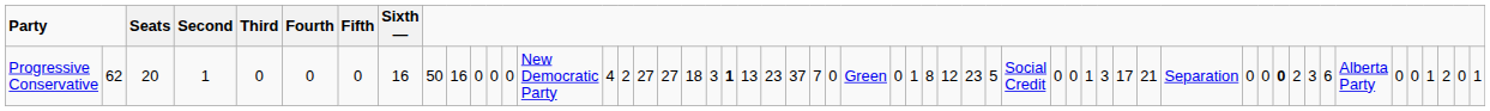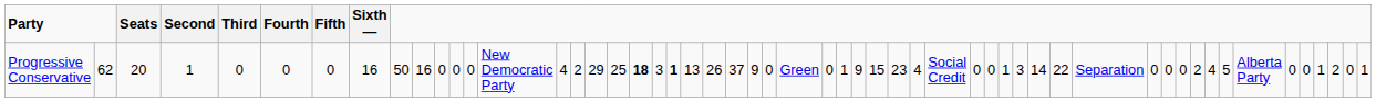 <table class="wikitable">
 <tr>
 <td colspan=2><strong>Party </strong></td>
 <th>Seats</th>
 <th>Second</th>
 <th>Third</th>
 <th>Fourth</th>
 <th>Fifth</th>
 <th>Sixth—</th>
 </tr>
 <tr>
 <td><a href='#'>Progressive Conservative</a></td>
 <td align=center>62</td>
 <td align=center>20</td>
 <td align=center>1</td>
 <td align=center>0</td>
 <td align=center>0</td>
 <td align=center>0<br></td>
 <td align=center>16</td>
 <td align=center>50</td>
 <td align=center>16</td>
 <td align=center>0</td>
 <td align=center>0</td>
 <td align=center>0<br></td>
 <td><a href='#'>New Democratic Party</a></td>
 <td align=center>4</td>
 <td align=center>2</td>
-<td align=center>27</td>
-<td align=center>27</td>
-<td align=center>18</td>
+<td align=center>29</td>
+<td align=center>25</td>
+<td align=center><strong>18</strong></td>
 <td align=center>3<br></td>
 <td align=center><strong>1</strong></td>
 <td align=center>13</td>
-<td align=center>23</td>
+<td align=center>26</td>
 <td align=center>37</td>
-<td align=center>7</td>
+<td align=center>9</td>
 <td align=center>0<br></td>
 <td><a href='#'>Green</a></td>
 <td align=center>0</td>
 <td align=center>1</td>
-<td align=center>8</td>
-<td align=center>12</td>
+<td align=center>9</td>
+<td align=center>15</td>
 <td align=center>23</td>
-<td align=center>5<br></td>
+<td align=center>4<br></td>
 <td><a href='#'>Social Credit</a></td>
 <td align=center>0</td>
 <td align=center>0</td>
 <td align=center>1</td>
 <td align=center>3</td>
-<td align=center>17</td>
-<td align=center>21<br></td>
+<td align=center>14</td>
+<td align=center>22<br></td>
 <td><a href='#'>Separation</a></td>
 <td align=center>0</td>
 <td align=center>0</td>
-<td align=center><strong>0</strong></td>
+<td align=center>0</td>
 <td align=center>2</td>
-<td align=center>3</td>
-<td align=center>6<br></td>
+<td align=center>4</td>
+<td align=center>5<br></td>
 <td><a href='#'>Alberta Party</a></td>
 <td align=center>0</td>
 <td align=center>0</td>
 <td align=center>1</td>
 <td align=center>2</td>
 <td align=center>0</td>
 <td align=center>1</td>
 </tr>
 </table>
